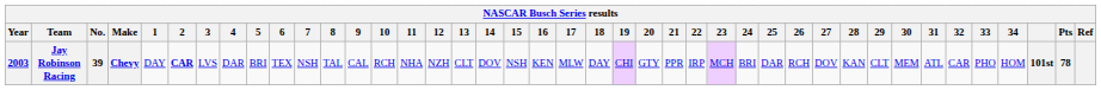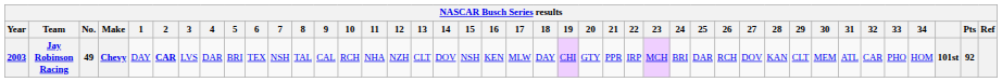 <table class="wikitable" style="text-align:center; font-size:75%">
 <tr>
 <th colspan=41><a href='#'>NASCAR Busch Series</a> results</th>
 </tr>
 <tr>
 <th>Year</th>
 <th>Team</th>
 <th>No.</th>
 <th>Make</th>
 <th>1</th>
 <th>2</th>
 <th>3</th>
 <th>4</th>
 <th>5</th>
 <th>6</th>
 <th>7</th>
 <th>8</th>
 <th>9</th>
 <th>10</th>
 <th>11</th>
 <th>12</th>
 <th>13</th>
 <th>14</th>
 <th>15</th>
 <th>16</th>
 <th>17</th>
 <th>18</th>
 <th>19</th>
 <th>20</th>
 <th>21</th>
 <th>22</th>
 <th>23</th>
 <th>24</th>
 <th>25</th>
 <th>26</th>
 <th>27</th>
 <th>28</th>
 <th>29</th>
 <th>30</th>
 <th>31</th>
 <th>32</th>
 <th>33</th>
 <th>34</th>
 <th></th>
 <th>Pts</th>
 <th>Ref</th>
 </tr>
 <tr>
 <th><a href='#'>2003</a></th>
 <th><a href='#'>Jay Robinson Racing</a></th>
-<th>39</th>
+<th>49</th>
 <th><a href='#'>Chevy</a></th>
 <td><a href='#'>DAY</a></td>
 <td><strong><a href='#'>CAR</a></strong></td>
 <td><a href='#'>LVS</a></td>
 <td><a href='#'>DAR</a></td>
 <td><a href='#'>BRI</a></td>
 <td><a href='#'>TEX</a></td>
 <td><a href='#'>NSH</a></td>
 <td><a href='#'>TAL</a></td>
 <td><a href='#'>CAL</a></td>
 <td><a href='#'>RCH</a></td>
 <td><a href='#'>NHA</a></td>
 <td><a href='#'>NZH</a></td>
 <td><a href='#'>CLT</a></td>
 <td><a href='#'>DOV</a></td>
 <td><a href='#'>NSH</a></td>
 <td><a href='#'>KEN</a></td>
 <td><a href='#'>MLW</a></td>
 <td><a href='#'>DAY</a></td>
 <td style="background:#EFCFFF;"><a href='#'>CHI</a><br></td>
 <td><a href='#'>GTY</a></td>
 <td><a href='#'>PPR</a></td>
 <td><a href='#'>IRP</a></td>
 <td style="background:#EFCFFF;"><a href='#'>MCH</a><br></td>
 <td><a href='#'>BRI</a></td>
 <td><a href='#'>DAR</a></td>
 <td><a href='#'>RCH</a></td>
 <td><a href='#'>DOV</a></td>
 <td><a href='#'>KAN</a></td>
 <td><a href='#'>CLT</a></td>
 <td><a href='#'>MEM</a></td>
 <td><a href='#'>ATL</a></td>
 <td><a href='#'>CAR</a></td>
 <td><a href='#'>PHO</a></td>
 <td><a href='#'>HOM</a></td>
 <th>101st</th>
-<th>78</th>
+<th>92</th>
 <th></th>
 </tr>
 </table>
